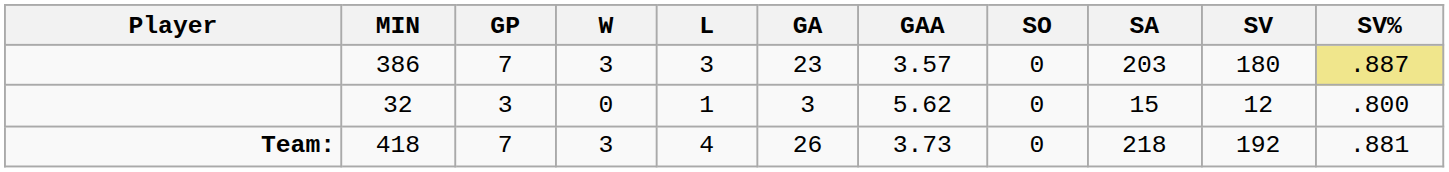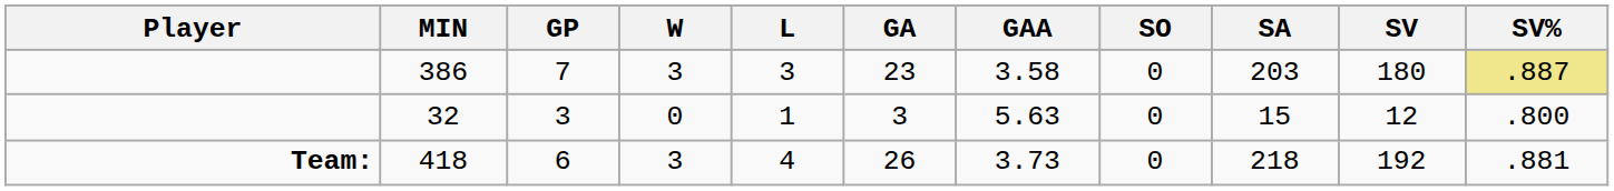 <table class="wikitable sortable" width="60%">
 <tr>
 <th bgcolor="#DDDDFF" width="10%">Player</th>
 <th width="3%" bgcolor="#DDDDFF" title="Minutes played">MIN</th>
 <th width="3%" bgcolor="#DDDDFF" title="Games played in">GP</th>
 <th width="3%" bgcolor="#DDDDFF" title="Games played in">W</th>
 <th width="3%" bgcolor="#DDDDFF"title="Games played in">L</th>
 <th width="3%" bgcolor="#DDDDFF" title="Goals against">GA</th>
 <th width="3%" bgcolor="#DDDDFF" title="Goals against average">GAA</th>
 <th width="3%" bgcolor="#DDDDFF" title="Shut-outs">SO</th>
 <th width="3%" bgcolor="#DDDDFF" title="Shots against">SA</th>
 <th width="3%" bgcolor="#DDDDFF" title="Shots saved">SV</th>
 <th width="3%" bgcolor="#DDDDFF" title="Save percentage">SV%</th>
 </tr>
 <tr align="center">
 <td align="right"></td>
 <td>386</td>
 <td>7</td>
 <td>3</td>
 <td>3</td>
 <td>23</td>
-<td>3.57</td>
+<td>3.58</td>
 <td>0</td>
 <td>203</td>
 <td>180</td>
 <td style="background: khaki;">.887</td>
 </tr>
 <tr align="center">
 <td align="right"></td>
 <td>32</td>
 <td>3</td>
 <td>0</td>
 <td>1</td>
 <td>3</td>
-<td>5.62</td>
+<td>5.63</td>
 <td>0</td>
 <td>15</td>
 <td>12</td>
 <td>.800</td>
 </tr>
 <tr align="center">
 <td align="right"><strong>Team:</strong></td>
 <td>418</td>
-<td>7</td>
+<td>6</td>
 <td>3</td>
 <td>4</td>
 <td>26</td>
 <td>3.73</td>
 <td>0</td>
 <td>218</td>
 <td>192</td>
 <td>.881</td>
 </tr>
 </table>
